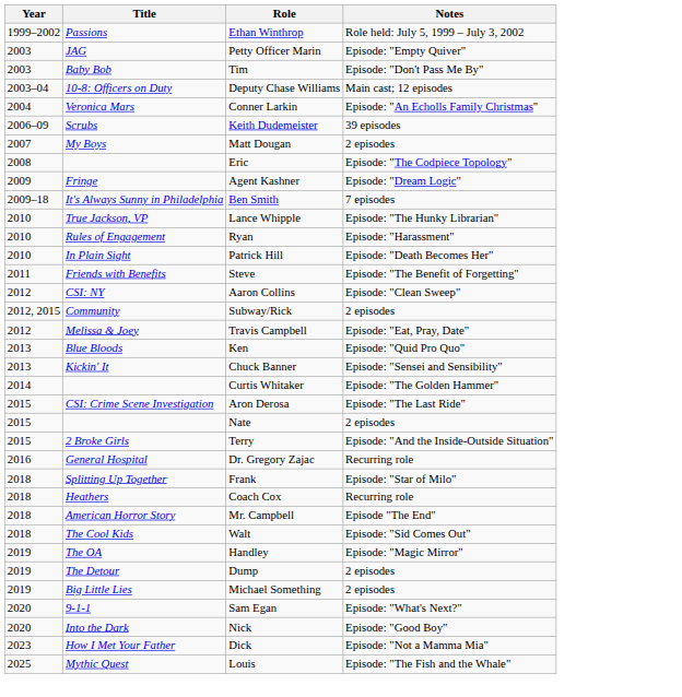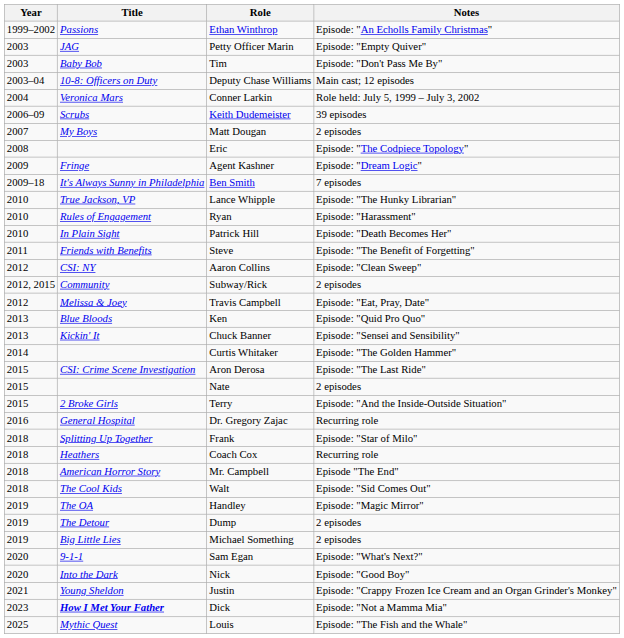 <table class="wikitable sortable plainrowheaders">
 <tr>
 <th>Year</th>
 <th>Title</th>
 <th>Role</th>
 <th class="unsortable">Notes</th>
 </tr>
 <tr>
 <td>1999–2002</td>
 <td><em><a href='#'>Passions</a></em></td>
 <td><a href='#'>Ethan Winthrop</a></td>
-<td>Role held: July 5, 1999 – July 3, 2002</td>
+<td>Episode: "<a href='#'>An Echolls Family Christmas</a>"</td>
 </tr>
 <tr>
 <td>2003</td>
 <td><em><a href='#'>JAG</a></em></td>
 <td>Petty Officer Marin</td>
 <td>Episode: "Empty Quiver"</td>
 </tr>
 <tr>
 <td>2003</td>
 <td><em><a href='#'>Baby Bob</a></em></td>
 <td>Tim</td>
 <td>Episode: "Don't Pass Me By"</td>
 </tr>
 <tr>
 <td>2003–04</td>
 <td><em><a href='#'>10-8: Officers on Duty</a></em></td>
 <td>Deputy Chase Williams</td>
 <td>Main cast; 12 episodes</td>
 </tr>
 <tr>
 <td>2004</td>
 <td><em><a href='#'>Veronica Mars</a></em></td>
 <td>Conner Larkin</td>
-<td>Episode: "<a href='#'>An Echolls Family Christmas</a>"</td>
+<td>Role held: July 5, 1999 – July 3, 2002</td>
 </tr>
 <tr>
 <td>2006–09</td>
 <td><em><a href='#'>Scrubs</a></em></td>
 <td><a href='#'>Keith Dudemeister</a></td>
 <td>39 episodes</td>
 </tr>
 <tr>
 <td>2007</td>
 <td><em><a href='#'>My Boys</a></em></td>
 <td>Matt Dougan</td>
 <td>2 episodes</td>
 </tr>
 <tr>
 <td>2008</td>
 <td><em></em></td>
 <td>Eric</td>
 <td>Episode: "<a href='#'>The Codpiece Topology</a>"</td>
 </tr>
 <tr>
 <td>2009</td>
 <td><em><a href='#'>Fringe</a></em></td>
 <td>Agent Kashner</td>
 <td>Episode: "<a href='#'>Dream Logic</a>"</td>
 </tr>
 <tr>
 <td>2009–18</td>
 <td><em><a href='#'>It's Always Sunny in Philadelphia</a></em></td>
 <td><a href='#'>Ben Smith</a></td>
 <td>7 episodes</td>
 </tr>
 <tr>
 <td>2010</td>
 <td><em><a href='#'>True Jackson, VP</a></em></td>
 <td>Lance Whipple</td>
 <td>Episode: "The Hunky Librarian"</td>
 </tr>
 <tr>
 <td>2010</td>
 <td><em><a href='#'>Rules of Engagement</a></em></td>
 <td>Ryan</td>
 <td>Episode: "Harassment"</td>
 </tr>
 <tr>
 <td>2010</td>
 <td><em><a href='#'>In Plain Sight</a></em></td>
 <td>Patrick Hill</td>
 <td>Episode: "Death Becomes Her"</td>
 </tr>
 <tr>
 <td>2011</td>
 <td><em><a href='#'>Friends with Benefits</a></em></td>
 <td>Steve</td>
 <td>Episode: "The Benefit of Forgetting"</td>
 </tr>
 <tr>
 <td>2012</td>
 <td><em><a href='#'>CSI: NY</a></em></td>
 <td>Aaron Collins</td>
 <td>Episode: "Clean Sweep"</td>
 </tr>
 <tr>
 <td>2012, 2015</td>
 <td><em><a href='#'>Community</a></em></td>
 <td>Subway/Rick</td>
 <td>2 episodes</td>
 </tr>
 <tr>
 <td>2012</td>
 <td><em><a href='#'>Melissa & Joey</a></em></td>
 <td>Travis Campbell</td>
 <td>Episode: "Eat, Pray, Date"</td>
 </tr>
 <tr>
 <td>2013</td>
 <td><em><a href='#'>Blue Bloods</a></em></td>
 <td>Ken</td>
 <td>Episode: "Quid Pro Quo"</td>
 </tr>
 <tr>
 <td>2013</td>
 <td><em><a href='#'>Kickin' It</a></em></td>
 <td>Chuck Banner</td>
 <td>Episode: "Sensei and Sensibility"</td>
 </tr>
 <tr>
 <td>2014</td>
 <td><em></em></td>
 <td>Curtis Whitaker</td>
 <td>Episode: "The Golden Hammer"</td>
 </tr>
 <tr>
 <td>2015</td>
 <td><em><a href='#'>CSI: Crime Scene Investigation</a></em></td>
 <td>Aron Derosa</td>
 <td>Episode: "The Last Ride"</td>
 </tr>
 <tr>
 <td>2015</td>
 <td><em></em></td>
 <td>Nate</td>
 <td>2 episodes</td>
 </tr>
 <tr>
 <td>2015</td>
 <td><em><a href='#'>2 Broke Girls</a></em></td>
 <td>Terry</td>
 <td>Episode: "And the Inside-Outside Situation"</td>
 </tr>
 <tr>
 <td>2016</td>
 <td><em><a href='#'>General Hospital</a></em></td>
 <td>Dr. Gregory Zajac</td>
 <td>Recurring role</td>
 </tr>
 <tr>
 <td>2018</td>
 <td><em><a href='#'>Splitting Up Together</a></em></td>
 <td>Frank</td>
 <td>Episode: "Star of Milo"</td>
 </tr>
 <tr>
 <td>2018</td>
 <td><em><a href='#'>Heathers</a></em></td>
 <td>Coach Cox</td>
 <td>Recurring role</td>
 </tr>
 <tr>
 <td>2018</td>
 <td><em><a href='#'>American Horror Story</a></em></td>
 <td>Mr. Campbell</td>
 <td>Episode "The End"</td>
 </tr>
 <tr>
 <td>2018</td>
 <td><em><a href='#'>The Cool Kids</a></em></td>
 <td>Walt</td>
 <td>Episode: "Sid Comes Out"</td>
 </tr>
 <tr>
 <td>2019</td>
 <td><em><a href='#'>The OA</a></em></td>
 <td>Handley</td>
 <td>Episode: "Magic Mirror"</td>
 </tr>
 <tr>
 <td>2019</td>
 <td><em><a href='#'>The Detour</a></em></td>
 <td>Dump</td>
 <td>2 episodes</td>
 </tr>
 <tr>
 <td>2019</td>
 <td><em><a href='#'>Big Little Lies</a></em></td>
 <td>Michael Something</td>
 <td>2 episodes</td>
 </tr>
 <tr>
 <td>2020</td>
 <td><em><a href='#'>9-1-1</a></em></td>
 <td>Sam Egan</td>
 <td>Episode: "What's Next?"</td>
 </tr>
 <tr>
 <td>2020</td>
 <td><em><a href='#'>Into the Dark</a></em></td>
 <td>Nick</td>
 <td>Episode: "Good Boy"</td>
 </tr>
 <tr>
+<td>2021</td>
+<td><em><a href='#'>Young Sheldon</a></em></td>
+<td>Justin</td>
+<td>Episode: "Crappy Frozen Ice Cream and an Organ Grinder's Monkey"</td>
+</tr>
+<tr>
 <td>2023</td>
-<td><em><a href='#'>How I Met Your Father</a></em></td>
+<td><strong><em><a href='#'>How I Met Your Father</a></em></strong></td>
 <td>Dick</td>
 <td>Episode: "Not a Mamma Mia"</td>
 </tr>
 <tr>
 <td>2025</td>
 <td><em><a href='#'>Mythic Quest</a></em></td>
 <td>Louis</td>
 <td>Episode: "The Fish and the Whale"</td>
 </tr>
 </table>
